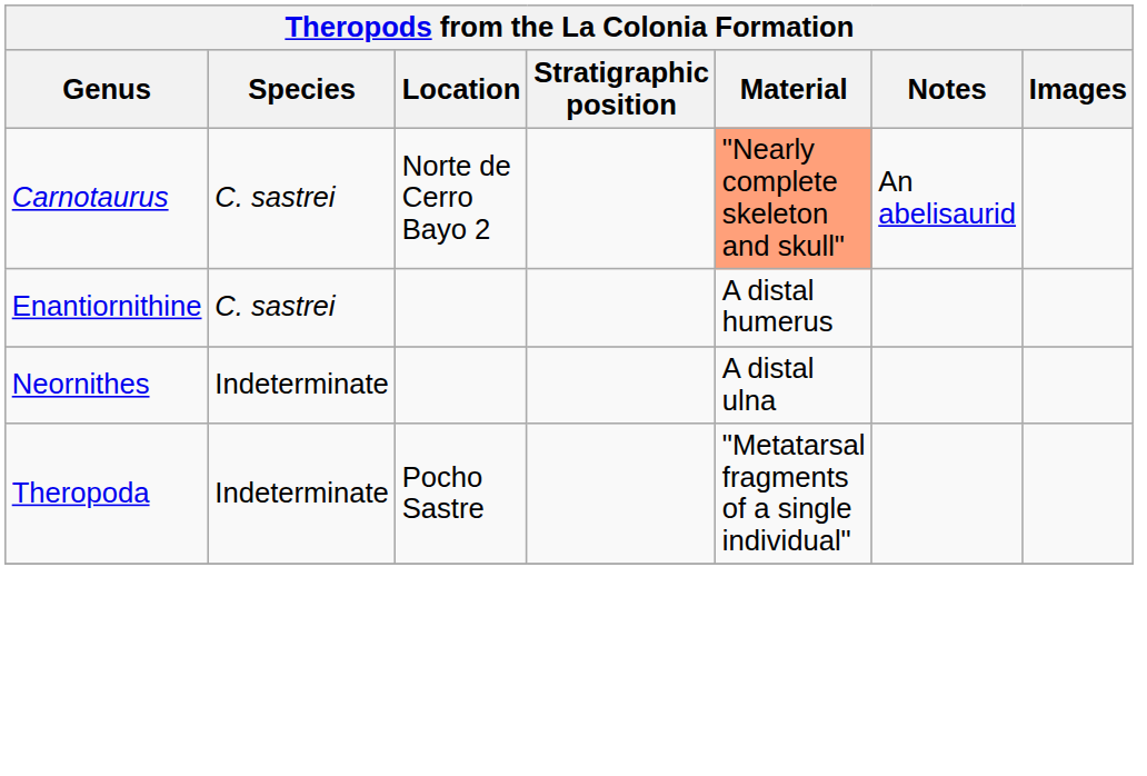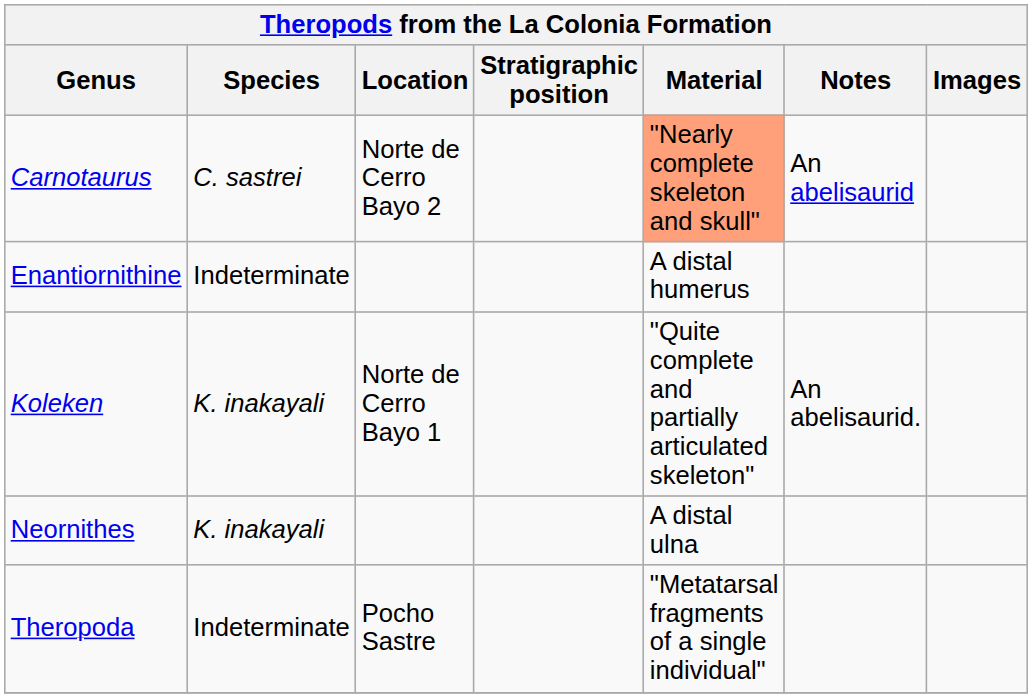 <table class="wikitable" align="center">
 <tr>
 <th colspan="7" align="center"><strong><a href='#'>Theropods</a> from the La Colonia Formation</strong></th>
 </tr>
 <tr>
 <th>Genus</th>
 <th>Species</th>
 <th>Location</th>
 <th>Stratigraphic position</th>
 <th>Material</th>
 <th>Notes</th>
 <th>Images</th>
 </tr>
 <tr>
 <td><em><a href='#'>Carnotaurus</a></em></td>
 <td><em>C. sastrei</em></td>
 <td>Norte de Cerro Bayo 2</td>
 <td></td>
 <td style="background: lightsalmon;">"Nearly complete skeleton and skull"</td>
 <td>An <a href='#'>abelisaurid</a></td>
 <td></td>
 </tr>
 <tr>
 <td><a href='#'>Enantiornithine</a></td>
-<td><em>C. sastrei</em></td>
+<td>Indeterminate</td>
 <td></td>
 <td></td>
 <td>A distal humerus</td>
 <td></td>
 <td></td>
 </tr>
 <tr>
+<td><em><a href='#'>Koleken</a></em></td>
+<td><em>K. inakayali</em></td>
+<td>Norte de Cerro Bayo 1</td>
+<td></td>
+<td>"Quite complete and partially articulated skeleton"</td>
+<td>An abelisaurid.</td>
+<td><br></td>
+</tr>
+<tr>
 <td><a href='#'>Neornithes</a></td>
-<td>Indeterminate</td>
+<td><em>K. inakayali</em></td>
 <td></td>
 <td></td>
 <td>A distal ulna</td>
 <td></td>
 <td></td>
 </tr>
 <tr>
 <td><a href='#'>Theropoda</a></td>
 <td>Indeterminate</td>
 <td>Pocho Sastre</td>
 <td></td>
 <td>"Metatarsal fragments of a single individual"</td>
 <td></td>
 <td></td>
 </tr>
 <tr>
 </tr>
 </table>
